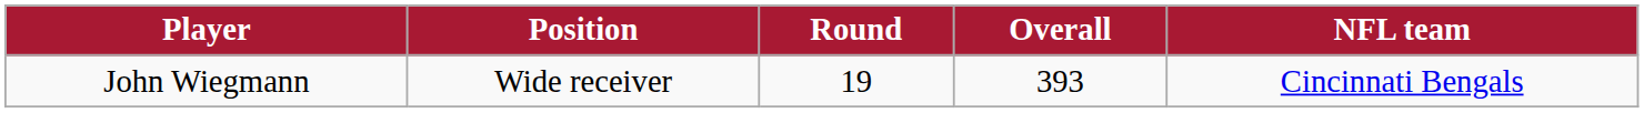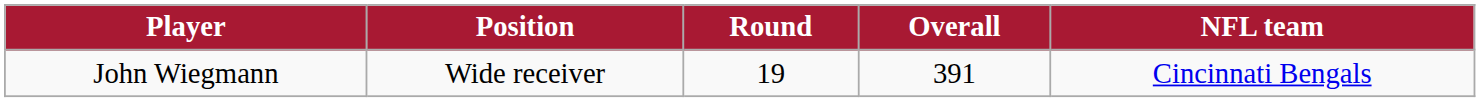 <table class="wikitable" width="65%">
 <tr align="center" style="background:#A81933;color:#FFFFFF;">
 <td><strong>Player</strong></td>
 <td><strong>Position</strong></td>
 <td><strong>Round</strong></td>
 <td><strong>Overall</strong></td>
 <td><strong>NFL team</strong></td>
 </tr>
 <tr align="center" bgcolor="">
 <td>John Wiegmann</td>
 <td>Wide receiver</td>
 <td>19</td>
-<td>393</td>
+<td>391</td>
 <td><a href='#'>Cincinnati Bengals</a></td>
 </tr>
 </table>
